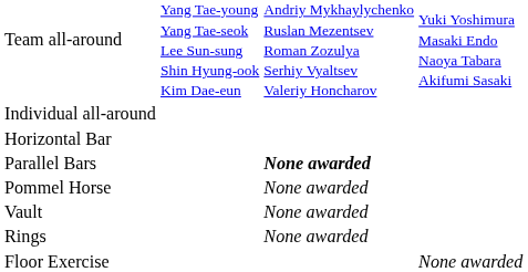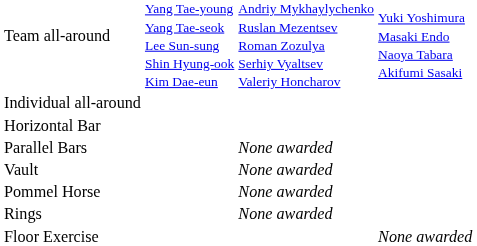 <table>
 <tr>
 <td>Team all-around</td>
 <td><br><small><a href='#'>Yang Tae-young</a><br><a href='#'>Yang Tae-seok</a><br><a href='#'>Lee Sun-sung</a><br><a href='#'>Shin Hyung-ook</a><br><a href='#'>Kim Dae-eun</a></small></td>
 <td><br><small><a href='#'>Andriy Mykhaylychenko</a><br><a href='#'>Ruslan Mezentsev</a><br><a href='#'>Roman Zozulya</a><br><a href='#'>Serhiy Vyaltsev</a><br><a href='#'>Valeriy Honcharov</a></small></td>
 <td><br><small><a href='#'>Yuki Yoshimura</a><br><a href='#'>Masaki Endo</a><br><a href='#'>Naoya Tabara</a><br><a href='#'>Akifumi Sasaki</a></small></td>
 </tr>
 <tr>
 <td>Individual all-around</td>
 <td></td>
 <td></td>
 <td></td>
 </tr>
 <tr>
 <td>Horizontal Bar</td>
 <td></td>
 <td></td>
 <td><br></td>
 </tr>
 <tr>
 <td>Parallel Bars</td>
 <td><br></td>
-<td><strong><em>None awarded</em></strong></td>
+<td><em>None awarded</em></td>
 <td></td>
 </tr>
 <tr>
-<td>Pommel Horse</td>
+<td>Vault</td>
 <td><br></td>
 <td><em>None awarded</em></td>
 <td></td>
 </tr>
 <tr>
-<td>Vault</td>
+<td>Pommel Horse</td>
 <td><br></td>
 <td><em>None awarded</em></td>
 <td></td>
 </tr>
 <tr>
 <td>Rings</td>
 <td><br></td>
 <td><em>None awarded</em></td>
 <td></td>
 </tr>
 <tr>
 <td>Floor Exercise</td>
 <td></td>
 <td><br></td>
 <td><em>None awarded</em></td>
 </tr>
 </table>
